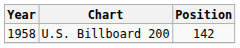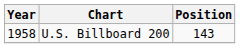 <table class="wikitable">
 <tr>
 <th>Year</th>
 <th>Chart</th>
 <th>Position</th>
 </tr>
 <tr>
 <td>1958</td>
 <td>U.S. Billboard 200</td>
-<td align="center">142</td>
+<td align="center">143</td>
 </tr>
 <tr>
 </tr>
 </table>
